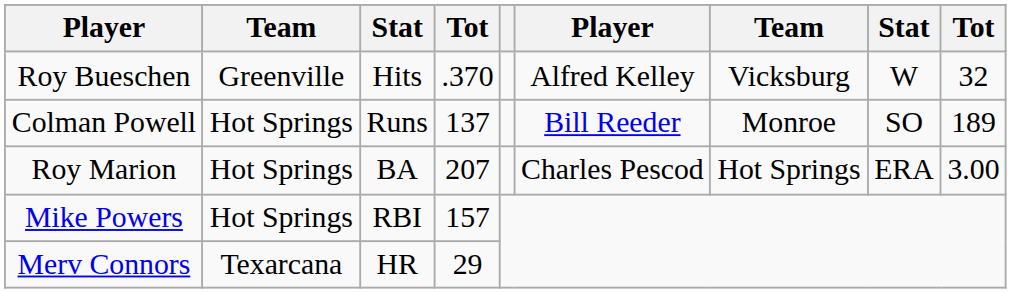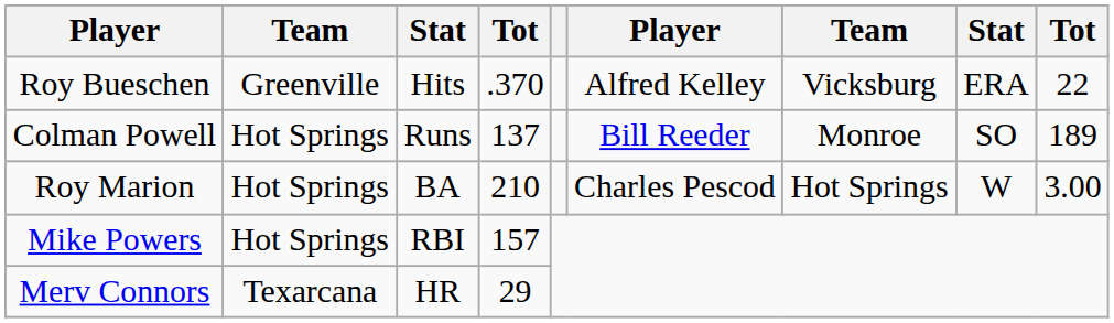 <table class="wikitable" style="text-align:center">
 <tr>
 <th>Player</th>
 <th>Team</th>
 <th>Stat</th>
 <th>Tot</th>
 <th></th>
 <th>Player</th>
 <th>Team</th>
 <th>Stat</th>
 <th>Tot</th>
 </tr>
 <tr>
 <td>Roy Bueschen</td>
 <td>Greenville</td>
 <td>Hits</td>
 <td>.370</td>
 <td></td>
 <td>Alfred Kelley</td>
 <td>Vicksburg</td>
-<td>W</td>
-<td>32</td>
+<td>ERA</td>
+<td>22</td>
 </tr>
 <tr>
 <td>Colman Powell</td>
 <td>Hot Springs</td>
 <td>Runs</td>
 <td>137</td>
 <td></td>
 <td><a href='#'>Bill Reeder</a></td>
 <td>Monroe</td>
 <td>SO</td>
 <td>189</td>
 </tr>
 <tr>
 <td>Roy Marion</td>
 <td>Hot Springs</td>
 <td>BA</td>
-<td>207</td>
+<td>210</td>
 <td></td>
 <td>Charles Pescod</td>
 <td>Hot Springs</td>
-<td>ERA</td>
+<td>W</td>
 <td>3.00</td>
 </tr>
 <tr>
 <td><a href='#'>Mike Powers</a></td>
 <td>Hot Springs</td>
 <td>RBI</td>
 <td>157</td>
 </tr>
 <tr>
 <td><a href='#'>Merv Connors</a></td>
 <td>Texarcana</td>
 <td>HR</td>
 <td>29</td>
 </tr>
 </table>
